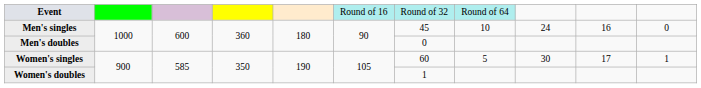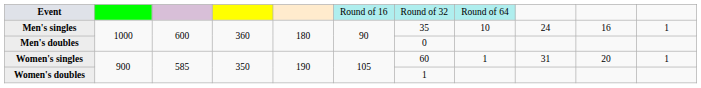 <table class=wikitable style=font-size:90%;text-align:center>
 <tr>
 <td style="width:130px; background:#dfe2e9;"><strong>Event</strong></td>
 <td style="width:80px; background:lime;"></td>
 <td style="width:85px; background:thistle;"></td>
 <td style="width:85px; background:#ff0;"></td>
 <td style="width:85px; background:#ffebcd;"></td>
 <td style="width:85px; background:#afeeee;">Round of 16</td>
 <td style="width:85px; background:#afeeee;">Round of 32</td>
 <td style="width:85px; background:#afeeee;">Round of 64</td>
 <td width=85></td>
 <td width=85></td>
 <td width=85></td>
 </tr>
 <tr>
 <th style="background:#ededed;">Men's singles</th>
 <td rowspan=2>1000</td>
 <td rowspan=2>600</td>
 <td rowspan=2>360</td>
 <td rowspan=2>180</td>
 <td rowspan=2>90</td>
-<td>45</td>
+<td>35</td>
 <td>10</td>
 <td>24</td>
 <td>16</td>
-<td>0</td>
+<td>1</td>
 </tr>
 <tr>
 <th style="background:#ededed;">Men's doubles</th>
 <td>0</td>
 <td></td>
 <td></td>
 <td></td>
 <td></td>
 </tr>
 <tr>
 <th style="background:#ededed;">Women's singles</th>
 <td rowspan=2>900</td>
 <td rowspan=2>585</td>
 <td rowspan=2>350</td>
 <td rowspan=2>190</td>
 <td rowspan=2>105</td>
 <td>60</td>
-<td>5</td>
-<td>30</td>
-<td>17</td>
+<td>1</td>
+<td>31</td>
+<td>20</td>
 <td>1</td>
 </tr>
 <tr>
 <th style="background:#ededed;">Women's doubles</th>
 <td>1</td>
 <td></td>
 <td></td>
 <td></td>
 <td></td>
 </tr>
 </table>
